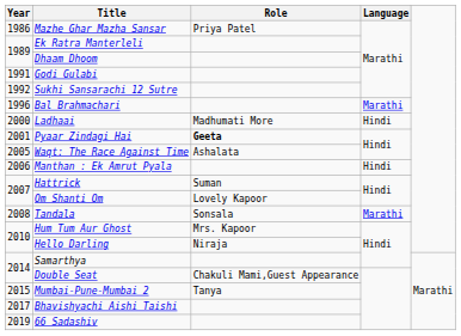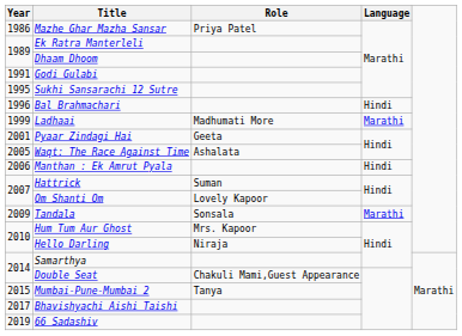 <table class="wikitable">
 <tr>
 <th>Year</th>
 <th>Title</th>
 <th>Role</th>
 <th>Language</th>
 </tr>
 <tr>
 <td>1986</td>
 <td><em><a href='#'>Mazhe Ghar Mazha Sansar</a></em></td>
 <td>Priya Patel</td>
 <td rowspan="5">Marathi</td>
 </tr>
 <tr>
 <td Rowspan="2">1989</td>
 <td><em><a href='#'>Ek Ratra Manterleli</a></em></td>
 <td></td>
 </tr>
 <tr>
 <td><em><a href='#'>Dhaam Dhoom</a></em></td>
 <td></td>
 </tr>
 <tr>
 <td>1991</td>
 <td><em><a href='#'>Godi Gulabi</a></em></td>
 <td></td>
 </tr>
 <tr>
-<td>1992</td>
+<td>1995</td>
 <td><em><a href='#'>Sukhi Sansarachi 12 Sutre</a></em></td>
 <td></td>
 </tr>
 <tr>
 <td>1996</td>
 <td><em><a href='#'>Bal Brahmachari</a></em></td>
 <td></td>
-<td><a href='#'>Marathi</a></td>
+<td>Hindi</td>
 </tr>
 <tr>
-<td>2000</td>
+<td>1999</td>
 <td><em><a href='#'>Ladhaai</a></em></td>
 <td>Madhumati More</td>
-<td>Hindi</td>
+<td><a href='#'>Marathi</a></td>
 </tr>
 <tr>
 <td>2001</td>
 <td><em><a href='#'>Pyaar Zindagi Hai</a></em></td>
-<td><strong>Geeta</strong></td>
+<td>Geeta</td>
 <td Rowspan="2">Hindi</td>
 </tr>
 <tr>
 <td>2005</td>
 <td><em><a href='#'>Waqt: The Race Against Time</a></em></td>
 <td>Ashalata</td>
 </tr>
 <tr>
 <td>2006</td>
 <td><em><a href='#'>Manthan : Ek Amrut Pyala</a></em></td>
 <td></td>
 <td>Hindi</td>
 </tr>
 <tr>
 <td rowspan="2">2007</td>
 <td><em><a href='#'>Hattrick</a></em></td>
 <td>Suman</td>
 <td rowspan="2">Hindi</td>
 </tr>
 <tr>
 <td><em><a href='#'>Om Shanti Om</a></em></td>
 <td>Lovely Kapoor</td>
 </tr>
 <tr>
-<td>2008</td>
+<td>2009</td>
 <td><em><a href='#'>Tandala</a></em></td>
 <td>Sonsala</td>
 <td><a href='#'>Marathi</a></td>
 </tr>
 <tr>
 <td rowspan="2">2010</td>
 <td><em><a href='#'>Hum Tum Aur Ghost</a></em></td>
 <td>Mrs. Kapoor</td>
 <td Rowspan="3">Hindi</td>
 </tr>
 <tr>
 <td><em><a href='#'>Hello Darling</a></em></td>
 <td>Niraja</td>
 </tr>
 <tr>
 <td Rowspan="2">2014</td>
 <td><em>Samarthya</em></td>
 <td></td>
 <td rowspan="5">Marathi</td>
 </tr>
 <tr>
 <td><em><a href='#'>Double Seat</a></em></td>
 <td>Chakuli Mami,Guest Appearance</td>
 </tr>
 <tr>
 <td>2015</td>
 <td><em><a href='#'>Mumbai-Pune-Mumbai 2</a></em></td>
 <td>Tanya</td>
 </tr>
 <tr>
 <td>2017</td>
 <td><em><a href='#'>Bhavishyachi Aishi Taishi</a></em></td>
 <td></td>
 </tr>
 <tr>
 <td>2019</td>
 <td><em><a href='#'>66 Sadashiv</a></em></td>
 <td></td>
 </tr>
 </table>
